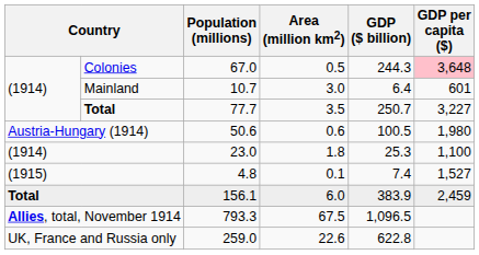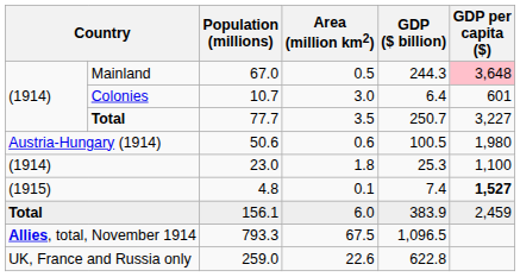 <table class="wikitable sortable">
 <tr>
 <th colspan="2">Country</th>
 <th>Population<br>(millions)</th>
 <th>Area<br>(million km<sup>2</sup>)</th>
 <th>GDP<br>($ billion)</th>
 <th>GDP per<br>capita<br>($)</th>
 </tr>
 <tr>
 <td rowspan=3> (1914)</td>
-<td><a href='#'>Colonies</a></td>
+<td>Mainland</td>
 <td align="right">67.0</td>
 <td align="right">0.5</td>
 <td align="right">244.3</td>
 <td align="right" style="background: pink;">3,648</td>
 </tr>
 <tr>
-<td>Mainland</td>
+<td><a href='#'>Colonies</a></td>
 <td align="right">10.7</td>
 <td align="right">3.0</td>
 <td align="right">6.4</td>
 <td align="right">601</td>
 </tr>
 <tr>
 <td><strong>Total</strong></td>
 <td align="right">77.7</td>
 <td align="right">3.5</td>
 <td align="right">250.7</td>
 <td align="right">3,227</td>
 </tr>
 <tr>
 <td colspan=2> <a href='#'>Austria-Hungary</a> (1914)</td>
 <td align="right">50.6</td>
 <td align="right">0.6</td>
 <td align="right">100.5</td>
 <td align="right">1,980</td>
 </tr>
 <tr>
 <td colspan=2> (1914)</td>
 <td align="right">23.0</td>
 <td align="right">1.8</td>
 <td align="right">25.3</td>
 <td align="right">1,100</td>
 </tr>
 <tr>
 <td colspan=2> (1915)</td>
 <td align="right">4.8</td>
 <td align="right">0.1</td>
 <td align="right">7.4</td>
-<td align="right">1,527</td>
+<td align="right"><strong>1,527</strong></td>
 </tr>
 <tr style="background:#eee;">
 <td colspan=2><strong>Total</strong></td>
 <td align="right">156.1</td>
 <td align="right">6.0</td>
 <td align="right">383.9</td>
 <td align="right">2,459</td>
 </tr>
 <tr>
 <td colspan=2><strong><a href='#'>Allies</a></strong>, total, November 1914</td>
 <td align="right">793.3</td>
 <td align="right">67.5</td>
 <td align="right">1,096.5</td>
 <td></td>
 </tr>
 <tr>
 <td colspan=2>UK, France and Russia only</td>
 <td align="right">259.0</td>
 <td align="right">22.6</td>
 <td align="right">622.8</td>
 <td></td>
 </tr>
 </table>
